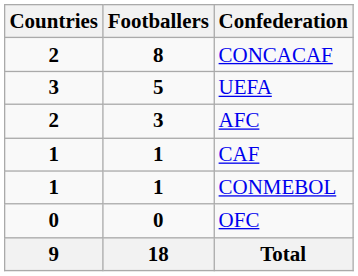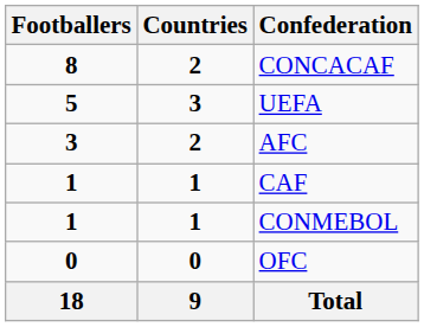 <table class= "wikitable sortable">
 <tr>
+<th>Footballers</th>
 <th>Countries</th>
-<th>Footballers</th>
 <th>Confederation</th>
 </tr>
 <tr>
+<td align=center><strong>8</strong></td>
 <td align=center><strong>2</strong></td>
-<td align=center><strong>8</strong></td>
 <td><a href='#'>CONCACAF</a></td>
 </tr>
 <tr>
+<td align=center><strong>5</strong></td>
 <td align=center><strong>3</strong></td>
-<td align=center><strong>5</strong></td>
 <td><a href='#'>UEFA</a></td>
 </tr>
 <tr>
+<td align=center><strong>3</strong></td>
 <td align=center><strong>2</strong></td>
-<td align=center><strong>3</strong></td>
 <td><a href='#'>AFC</a></td>
 </tr>
 <tr>
 <td align=center><strong>1</strong></td>
 <td align=center><strong>1</strong></td>
 <td><a href='#'>CAF</a></td>
 </tr>
 <tr>
 <td align=center><strong>1</strong></td>
 <td align=center><strong>1</strong></td>
 <td><a href='#'>CONMEBOL</a></td>
 </tr>
 <tr>
 <td align=center><strong>0</strong></td>
 <td align=center><strong>0</strong></td>
 <td><a href='#'>OFC</a></td>
 </tr>
 <tr>
+<th>18</th>
 <th>9</th>
-<th>18</th>
 <th>Total</th>
 </tr>
 </table>
